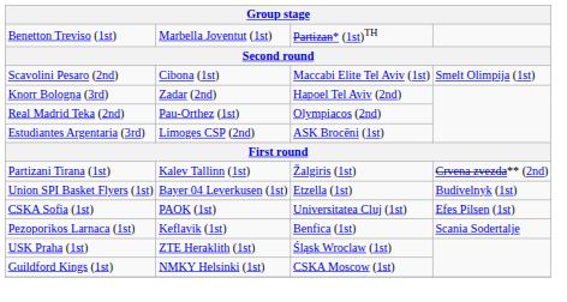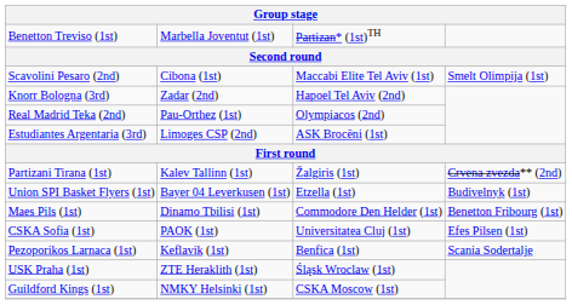 <table class="wikitable" style="white-space: nowrap;">
 <tr>
 <th colspan="4"><a href='#'>Group stage</a></th>
 </tr>
 <tr>
 <td width="210"> <a href='#'>Benetton Treviso</a> (<a href='#'>1st</a>)</td>
 <td width="210"> <a href='#'>Marbella Joventut</a> (<a href='#'>1st</a>)</td>
 <td width="210"> <a href='#'><s>Partizan</s>*</a> (<a href='#'>1st</a>)<sup>TH</sup></td>
 <td width="210"></td>
 </tr>
 <tr>
 <th colspan="4"><a href='#'>Second round</a></th>
 </tr>
 <tr>
 <td width="210"> <a href='#'>Scavolini Pesaro</a> (<a href='#'>2nd</a>)</td>
 <td width="210"> <a href='#'>Cibona</a> (<a href='#'>1st</a>)</td>
 <td width="210"> <a href='#'>Maccabi Elite Tel Aviv</a> (<a href='#'>1st</a>)</td>
 <td width="210"> <a href='#'>Smelt Olimpija</a> (<a href='#'>1st</a>)</td>
 </tr>
 <tr>
 <td width="210"> <a href='#'>Knorr Bologna</a> (<a href='#'>3rd</a>)</td>
 <td width="210"> <a href='#'>Zadar</a> (<a href='#'>2nd</a>)</td>
 <td width="210"> <a href='#'>Hapoel Tel Aviv</a> (<a href='#'>2nd</a>)</td>
 <td rowspan="3" width="210"></td>
 </tr>
 <tr>
 <td width="210"> <a href='#'>Real Madrid Teka</a> (<a href='#'>2nd</a>)</td>
 <td width="210"> <a href='#'>Pau-Orthez</a> (<a href='#'>1st</a>)</td>
 <td width="210"> <a href='#'>Olympiacos</a> (<a href='#'>2nd</a>)</td>
 </tr>
 <tr>
 <td> <a href='#'>Estudiantes Argentaria</a> (<a href='#'>3rd</a>)</td>
 <td> <a href='#'>Limoges CSP</a> (<a href='#'>2nd</a>)</td>
 <td> <a href='#'>ASK Brocēni</a> (<a href='#'>1st</a>)</td>
 </tr>
 <tr>
 <th colspan="4"><a href='#'>First round</a></th>
 </tr>
 <tr>
 <td width="210"> <a href='#'>Partizani Tirana</a> (<a href='#'>1st</a>)</td>
 <td width="210"> <a href='#'>Kalev Tallinn</a> (<a href='#'>1st</a>)</td>
 <td width="210"> <a href='#'>Žalgiris</a> (<a href='#'>1st</a>)</td>
 <td width="210"> <s><a href='#'>Crvena zvezda</a></s>** (<a href='#'>2nd</a>)</td>
 </tr>
 <tr>
 <td width="210"> <a href='#'>Union SPI Basket Flyers</a> (<a href='#'>1st</a>)</td>
 <td width="210"> <a href='#'>Bayer 04 Leverkusen</a> (<a href='#'>1st</a>)</td>
 <td width="210"> <a href='#'>Etzella</a> (<a href='#'>1st</a>)</td>
 <td width="210"> <a href='#'>Budivelnyk</a> (<a href='#'>1st</a>)</td>
 </tr>
 <tr>
+<td width="210"> <a href='#'>Maes Pils</a> (<a href='#'>1st</a>)</td>
+<td width="210"> <a href='#'>Dinamo Tbilisi</a> (<a href='#'>1st</a>)</td>
+<td width="210"> <a href='#'>Commodore Den Helder</a> (<a href='#'>1st</a>)</td>
+<td width="210"> <a href='#'>Benetton Fribourg</a> (<a href='#'>1st</a>)</td>
+</tr>
+<tr>
 <td width="210"> <a href='#'>CSKA Sofia</a> (<a href='#'>1st</a>)</td>
 <td width="210"> <a href='#'>PAOK</a> (<a href='#'>1st</a>)</td>
 <td> <a href='#'>Universitatea Cluj</a> (<a href='#'>1st</a>)</td>
 <td width="210"> <a href='#'>Efes Pilsen</a> (<a href='#'>1st</a>)</td>
 </tr>
 <tr>
 <td width="210"> <a href='#'>Pezoporikos Larnaca</a> (<a href='#'>1st</a>)</td>
 <td> <a href='#'>Keflavik</a> (<a href='#'>1st</a>)</td>
 <td width="210"> <a href='#'>Benfica</a> (<a href='#'>1st</a>)</td>
 <td width="210"> <a href='#'>Scania Sodertalje</a></td>
 </tr>
 <tr>
 <td> <a href='#'>USK Praha</a> (<a href='#'>1st</a>)</td>
 <td> <a href='#'>ZTE Heraklith</a> (<a href='#'>1st</a>)</td>
 <td width="210"> <a href='#'>Śląsk Wroclaw</a> (<a href='#'>1st</a>)</td>
 <td rowspan="2"></td>
 </tr>
 <tr>
 <td> <a href='#'>Guildford Kings</a> (<a href='#'>1st</a>)</td>
 <td width="210"> <a href='#'>NMKY Helsinki</a> (<a href='#'>1st</a>)</td>
 <td> <a href='#'>CSKA Moscow</a> (<a href='#'>1st</a>)</td>
 </tr>
 <tr>
 </tr>
 </table>
